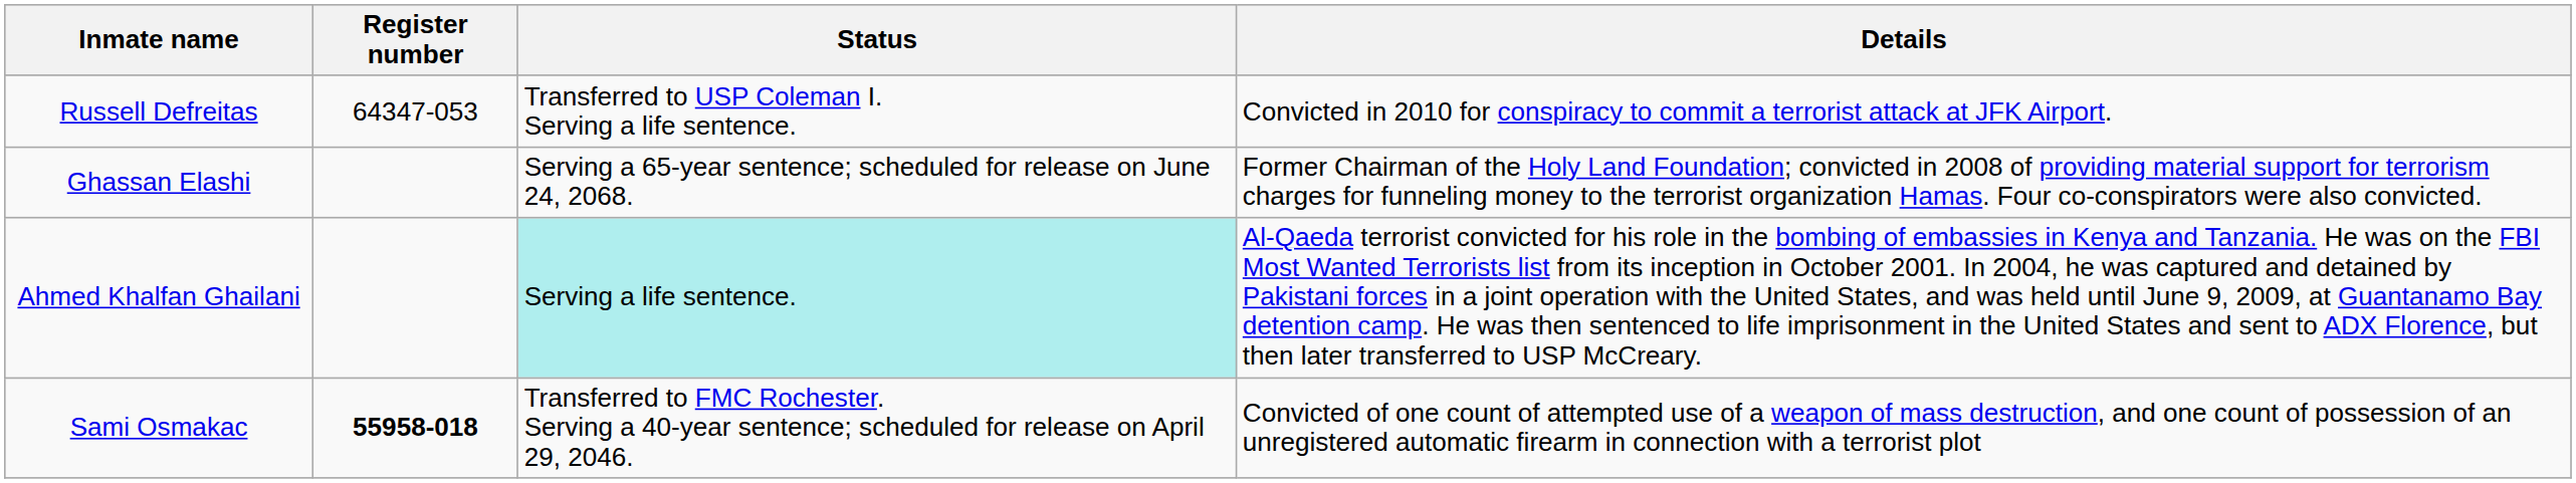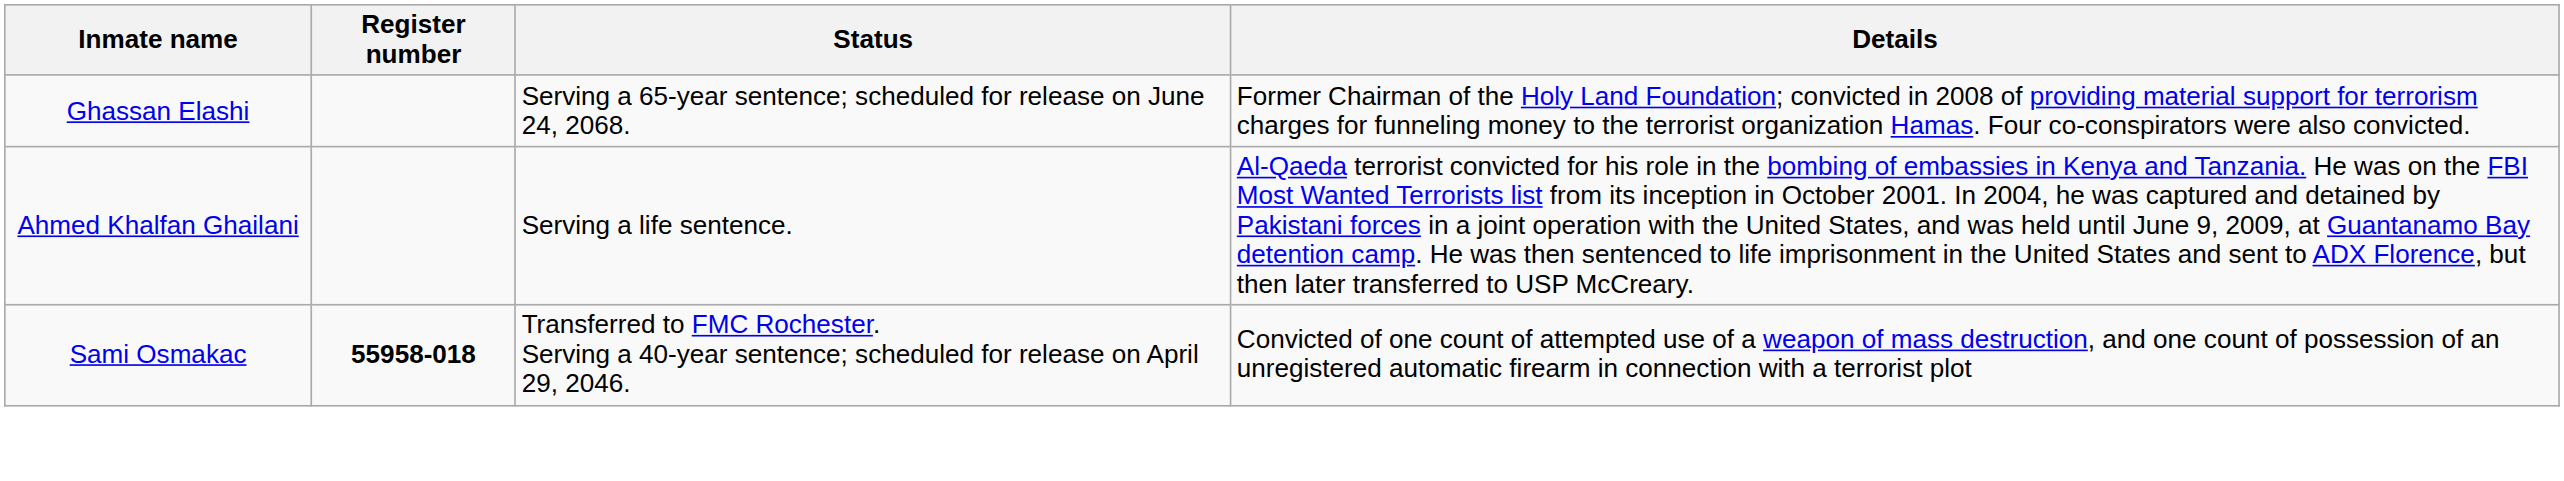 <table class="wikitable sortable">
 <tr>
 <th width=12%>Inmate name</th>
 <th width=8%>Register number</th>
 <th width=28%>Status</th>
 <th width=52%>Details</th>
-</tr>
-<tr>
-<td style="text-align:center;"><a href='#'>Russell Defreitas</a></td>
-<td style="text-align:center;">64347-053</td>
-<td>Transferred to <a href='#'>USP Coleman</a> I.<br>Serving a life sentence.</td>
-<td>Convicted in 2010 for <a href='#'>conspiracy to commit a terrorist attack at JFK Airport</a>.</td>
 </tr>
 <tr>
 <td style="text-align:center;"><a href='#'>Ghassan Elashi</a></td>
 <td style="text-align:center;"></td>
 <td>Serving a 65-year sentence; scheduled for release on June 24, 2068.</td>
 <td>Former Chairman of the <a href='#'>Holy Land Foundation</a>; convicted in 2008 of <a href='#'>providing material support for terrorism</a> charges for funneling money to the terrorist organization <a href='#'>Hamas</a>. Four co-conspirators were also convicted.</td>
 </tr>
 <tr>
 <td style="text-align:center;"><a href='#'>Ahmed Khalfan Ghailani</a></td>
 <td style="text-align:center;"></td>
-<td style="background: paleturquoise;">Serving a life sentence.</td>
+<td>Serving a life sentence.</td>
 <td><a href='#'>Al-Qaeda</a> terrorist convicted for his role in the <a href='#'>bombing of embassies in Kenya and Tanzania.</a> He was on the <a href='#'>FBI Most Wanted Terrorists list</a> from its inception in October 2001. In 2004, he was captured and detained by <a href='#'>Pakistani forces</a> in a joint operation with the United States, and was held until June 9, 2009, at <a href='#'>Guantanamo Bay detention camp</a>. He was then sentenced to life imprisonment in the United States and sent to <a href='#'>ADX Florence</a>, but then later transferred to USP McCreary.</td>
 </tr>
 <tr>
 <td style="text-align:center;"><a href='#'>Sami Osmakac</a></td>
 <td style="text-align:center;"><strong>55958-018</strong></td>
 <td>Transferred to <a href='#'>FMC Rochester</a>.<br>Serving a 40-year sentence; scheduled for release on April 29, 2046.</td>
 <td>Convicted of one count of attempted use of a <a href='#'>weapon of mass destruction</a>, and one count of possession of an unregistered automatic firearm in connection with a terrorist plot</td>
 </tr>
 </table>
